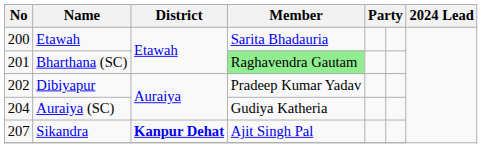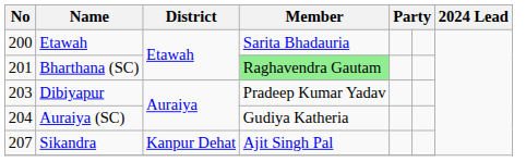 <table class="wikitable sortable">
 <tr>
 <th>No</th>
 <th>Name</th>
 <th>District</th>
 <th>Member</th>
 <th colspan="2">Party</th>
 <th colspan="2">2024 Lead</th>
 </tr>
 <tr>
 <td>200</td>
 <td><a href='#'>Etawah</a></td>
 <td rowspan="2"><a href='#'>Etawah</a></td>
 <td><a href='#'>Sarita Bhadauria</a></td>
 <td></td>
 <td></td>
 </tr>
 <tr>
 <td>201</td>
 <td><a href='#'>Bharthana</a> (SC)</td>
 <td style="background: lightgreen;">Raghavendra Gautam</td>
 <td></td>
 <td></td>
 </tr>
 <tr>
-<td>202</td>
+<td>203</td>
 <td><a href='#'>Dibiyapur</a></td>
 <td rowspan="2"><a href='#'>Auraiya</a></td>
 <td>Pradeep Kumar Yadav</td>
 <td></td>
 <td></td>
 </tr>
 <tr>
 <td>204</td>
 <td><a href='#'>Auraiya</a> (SC)</td>
 <td>Gudiya Katheria</td>
 <td></td>
 <td></td>
 </tr>
 <tr>
 <td>207</td>
 <td><a href='#'>Sikandra</a></td>
-<td><strong><a href='#'>Kanpur Dehat</a></strong></td>
+<td><a href='#'>Kanpur Dehat</a></td>
 <td><a href='#'>Ajit Singh Pal</a></td>
 <td></td>
 <td></td>
 </tr>
 <tr>
 </tr>
 </table>
